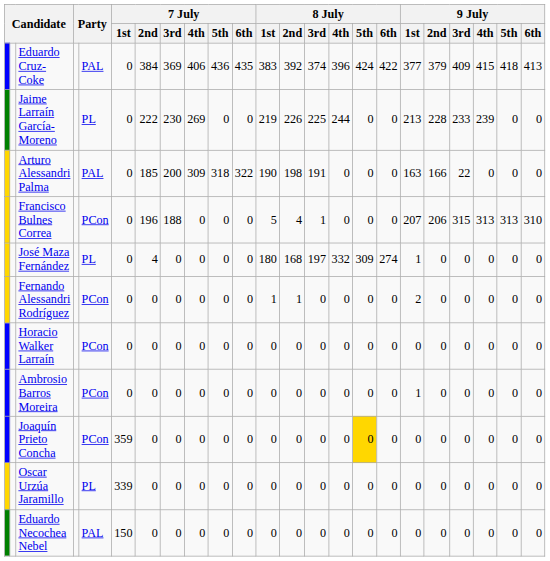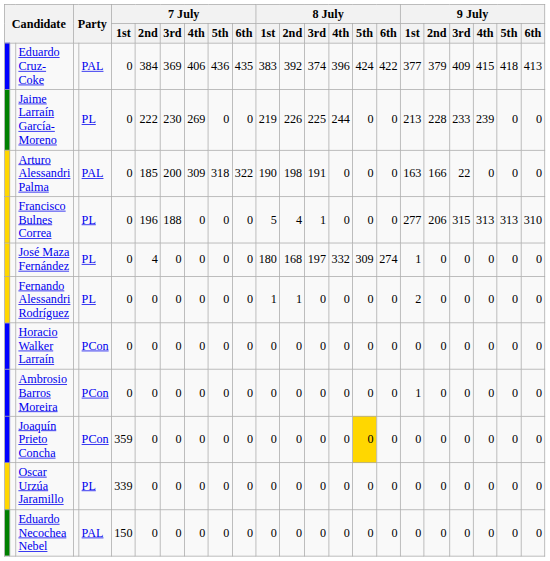 <table class="wikitable">
 <tr>
 <th colspan="3" rowspan="2">Candidate</th>
 <th colspan="2" rowspan="2">Party</th>
 <th colspan="6">7 July</th>
 <th colspan="6">8 July</th>
 <th colspan="6">9 July</th>
 </tr>
 <tr>
 <th>1st</th>
 <th>2nd</th>
 <th>3rd</th>
 <th>4th</th>
 <th>5th</th>
 <th>6th</th>
 <th>1st</th>
 <th>2nd</th>
 <th>3rd</th>
 <th>4th</th>
 <th>5th</th>
 <th>6th</th>
 <th>1st</th>
 <th>2nd</th>
 <th>3rd</th>
 <th>4th</th>
 <th>5th</th>
 <th>6th</th>
 </tr>
 <tr>
 <td style="color:inherit;background:#0000FF"></td>
 <td></td>
 <td><a href='#'>Eduardo Cruz-Coke</a></td>
 <td></td>
 <td><a href='#'>PAL</a></td>
 <td align="right">0</td>
 <td align="right">384</td>
 <td align="right">369</td>
 <td align="right">406</td>
 <td align="right">436</td>
 <td align="right">435</td>
 <td align="right">383</td>
 <td align="right">392</td>
 <td align="right">374</td>
 <td align="right">396</td>
 <td align="right">424</td>
 <td align="right">422</td>
 <td align="right">377</td>
 <td align="right">379</td>
 <td align="right">409</td>
 <td align="right">415</td>
 <td align="right">418</td>
 <td align="right">413</td>
 </tr>
 <tr>
 <td bgcolor="green"></td>
 <td></td>
 <td><a href='#'>Jaime Larraín García-Moreno</a></td>
 <td></td>
 <td><a href='#'>PL</a></td>
 <td align="right">0</td>
 <td align="right">222</td>
 <td align="right">230</td>
 <td align="right">269</td>
 <td align="right">0</td>
 <td align="right">0</td>
 <td align="right">219</td>
 <td align="right">226</td>
 <td align="right">225</td>
 <td align="right">244</td>
 <td align="right">0</td>
 <td align="right">0</td>
 <td align="right">213</td>
 <td align="right">228</td>
 <td align="right">233</td>
 <td align="right">239</td>
 <td align="right">0</td>
 <td align="right">0</td>
 </tr>
 <tr>
 <td style="color:inherit;background:#FFD700"></td>
 <td></td>
 <td><a href='#'>Arturo Alessandri Palma</a></td>
 <td align="center"></td>
 <td><a href='#'>PAL</a></td>
 <td align="right">0</td>
 <td align="right">185</td>
 <td align="right">200</td>
 <td align="right">309</td>
 <td align="right">318</td>
 <td align="right">322</td>
 <td align="right">190</td>
 <td align="right">198</td>
 <td align="right">191</td>
 <td align="right">0</td>
 <td align="right">0</td>
 <td align="right">0</td>
 <td align="right">163</td>
 <td align="right">166</td>
 <td align="right">22</td>
 <td align="right">0</td>
 <td align="right">0</td>
 <td align="right">0</td>
 </tr>
 <tr>
 <td style="color:inherit;background:#FFD700"></td>
 <td></td>
 <td><a href='#'>Francisco Bulnes Correa</a></td>
 <td align="center"></td>
-<td><a href='#'>PCon</a></td>
+<td><a href='#'>PL</a></td>
 <td align="right">0</td>
 <td align="right">196</td>
 <td align="right">188</td>
 <td align="right">0</td>
 <td align="right">0</td>
 <td align="right">0</td>
 <td align="right">5</td>
 <td align="right">4</td>
 <td align="right">1</td>
 <td align="right">0</td>
 <td align="right">0</td>
 <td align="right">0</td>
-<td align="right">207</td>
+<td align="right">277</td>
 <td align="right">206</td>
 <td align="right">315</td>
 <td align="right">313</td>
 <td align="right">313</td>
 <td align="right">310</td>
 </tr>
 <tr>
 <td style="color:inherit;background:#FFD700"></td>
 <td></td>
 <td><a href='#'>José Maza Fernández</a></td>
 <td align="center"></td>
 <td><a href='#'>PL</a></td>
 <td align="right">0</td>
 <td align="right">4</td>
 <td align="right">0</td>
 <td align="right">0</td>
 <td align="right">0</td>
 <td align="right">0</td>
 <td align="right">180</td>
 <td align="right">168</td>
 <td align="right">197</td>
 <td align="right">332</td>
 <td align="right">309</td>
 <td align="right">274</td>
 <td align="right">1</td>
 <td align="right">0</td>
 <td align="right">0</td>
 <td align="right">0</td>
 <td align="right">0</td>
 <td align="right">0</td>
 </tr>
 <tr>
 <td style="color:inherit;background:#FFD700"></td>
 <td></td>
 <td><a href='#'>Fernando Alessandri Rodríguez</a></td>
 <td align="center"></td>
-<td><a href='#'>PCon</a></td>
+<td><a href='#'>PL</a></td>
 <td align="right">0</td>
 <td align="right">0</td>
 <td align="right">0</td>
 <td align="right">0</td>
 <td align="right">0</td>
 <td align="right">0</td>
 <td align="right">1</td>
 <td align="right">1</td>
 <td align="right">0</td>
 <td align="right">0</td>
 <td align="right">0</td>
 <td align="right">0</td>
 <td align="right">2</td>
 <td align="right">0</td>
 <td align="right">0</td>
 <td align="right">0</td>
 <td align="right">0</td>
 <td align="right">0</td>
 </tr>
 <tr>
 <td style="color:inherit;background:#0000FF"></td>
 <td></td>
 <td><a href='#'>Horacio Walker Larraín</a></td>
 <td align="center"></td>
 <td><a href='#'>PCon</a></td>
 <td align="right">0</td>
 <td align="right">0</td>
 <td align="right">0</td>
 <td align="right">0</td>
 <td align="right">0</td>
 <td align="right">0</td>
 <td align="right">0</td>
 <td align="right">0</td>
 <td align="right">0</td>
 <td align="right">0</td>
 <td align="right">0</td>
 <td align="right">0</td>
 <td align="right">0</td>
 <td align="right">0</td>
 <td align="right">0</td>
 <td align="right">0</td>
 <td align="right">0</td>
 <td align="right">0</td>
 </tr>
 <tr>
 <td style="color:inherit;background:#0000FF"></td>
 <td></td>
 <td><a href='#'>Ambrosio Barros Moreira</a></td>
 <td align="center"></td>
 <td><a href='#'>PCon</a></td>
 <td align="right">0</td>
 <td align="right">0</td>
 <td align="right">0</td>
 <td align="right">0</td>
 <td align="right">0</td>
 <td align="right">0</td>
 <td align="right">0</td>
 <td align="right">0</td>
 <td align="right">0</td>
 <td align="right">0</td>
 <td align="right">0</td>
 <td align="right">0</td>
 <td align="right">1</td>
 <td align="right">0</td>
 <td align="right">0</td>
 <td align="right">0</td>
 <td align="right">0</td>
 <td align="right">0</td>
 </tr>
 <tr>
 <td style="color:inherit;background:#0000FF"></td>
 <td></td>
 <td><a href='#'>Joaquín Prieto Concha</a></td>
 <td align="center"></td>
 <td><a href='#'>PCon</a></td>
 <td align="right">359</td>
 <td align="right">0</td>
 <td align="right">0</td>
 <td align="right">0</td>
 <td align="right">0</td>
 <td align="right">0</td>
 <td align="right">0</td>
 <td align="right">0</td>
 <td align="right">0</td>
 <td align="right">0</td>
 <td align="right" style="background: gold;">0</td>
 <td align="right">0</td>
 <td align="right">0</td>
 <td align="right">0</td>
 <td align="right">0</td>
 <td align="right">0</td>
 <td align="right">0</td>
 <td align="right">0</td>
 </tr>
 <tr>
 <td style="color:inherit;background:#FFD700"></td>
 <td></td>
 <td><a href='#'>Oscar Urzúa Jaramillo</a></td>
 <td align="center"></td>
 <td><a href='#'>PL</a></td>
 <td align="right">339</td>
 <td align="right">0</td>
 <td align="right">0</td>
 <td align="right">0</td>
 <td align="right">0</td>
 <td align="right">0</td>
 <td align="right">0</td>
 <td align="right">0</td>
 <td align="right">0</td>
 <td align="right">0</td>
 <td align="right">0</td>
 <td align="right">0</td>
 <td align="right">0</td>
 <td align="right">0</td>
 <td align="right">0</td>
 <td align="right">0</td>
 <td align="right">0</td>
 <td align="right">0</td>
 </tr>
 <tr>
 <td bgcolor="green"></td>
 <td></td>
 <td><a href='#'>Eduardo Necochea Nebel</a></td>
 <td></td>
 <td><a href='#'>PAL</a></td>
 <td align="right">150</td>
 <td align="right">0</td>
 <td align="right">0</td>
 <td align="right">0</td>
 <td align="right">0</td>
 <td align="right">0</td>
 <td align="right">0</td>
 <td align="right">0</td>
 <td align="right">0</td>
 <td align="right">0</td>
 <td align="right">0</td>
 <td align="right">0</td>
 <td align="right">0</td>
 <td align="right">0</td>
 <td align="right">0</td>
 <td align="right">0</td>
 <td align="right">0</td>
 <td align="right">0</td>
 </tr>
 </table>
